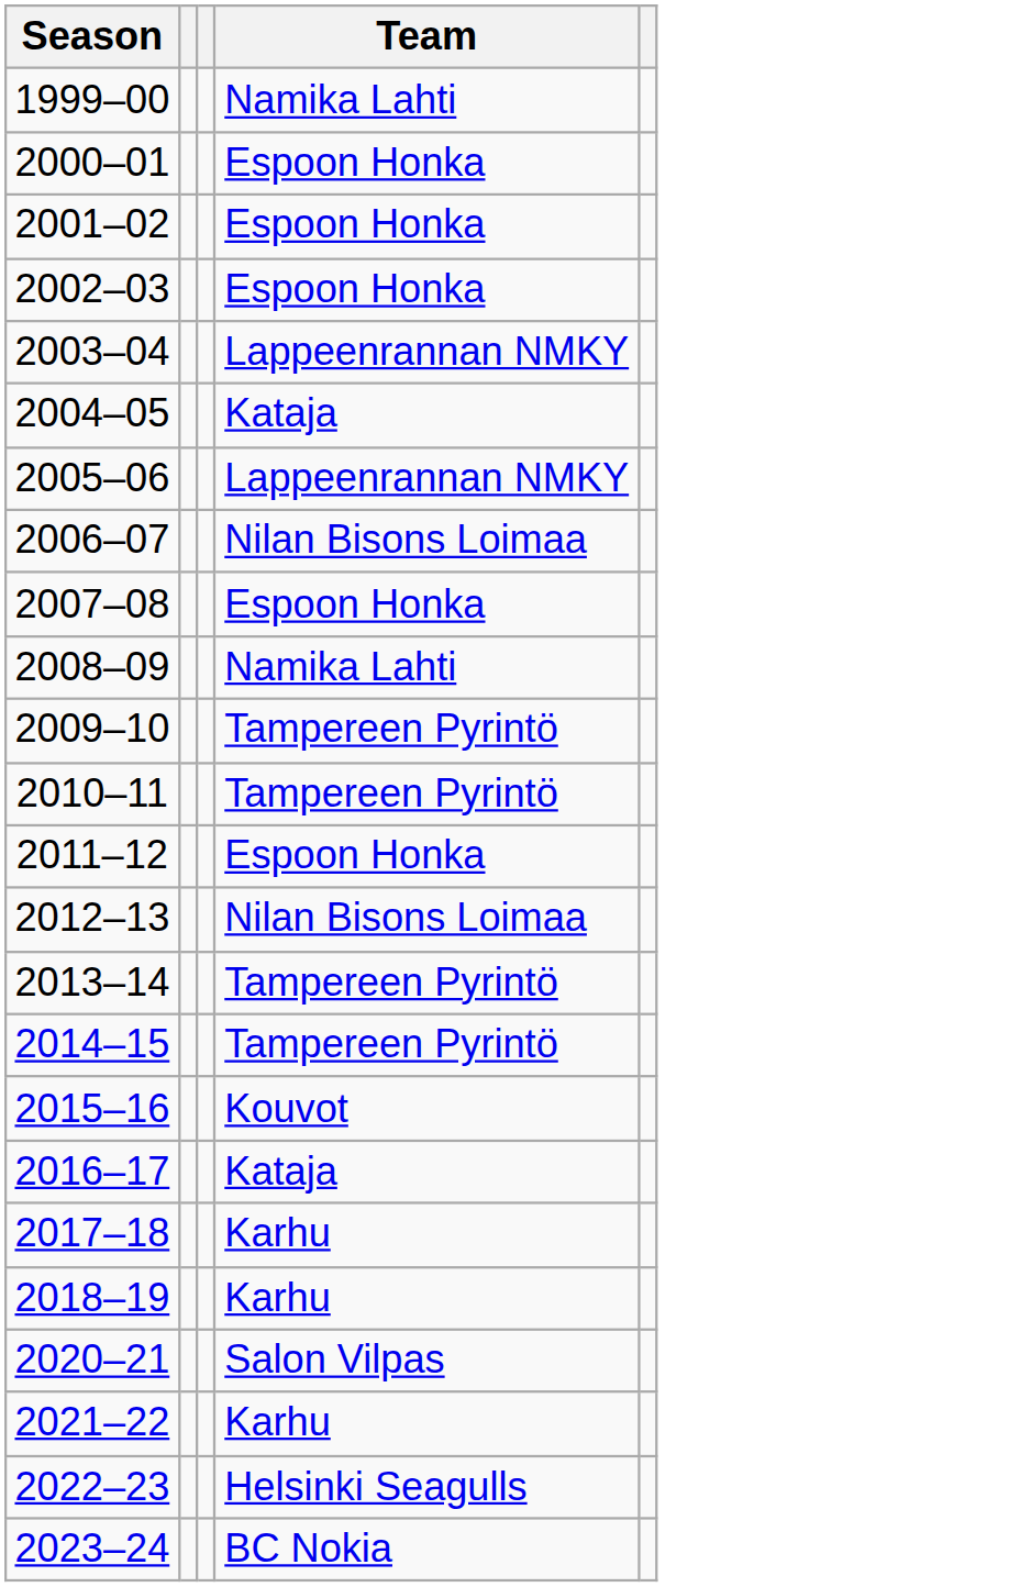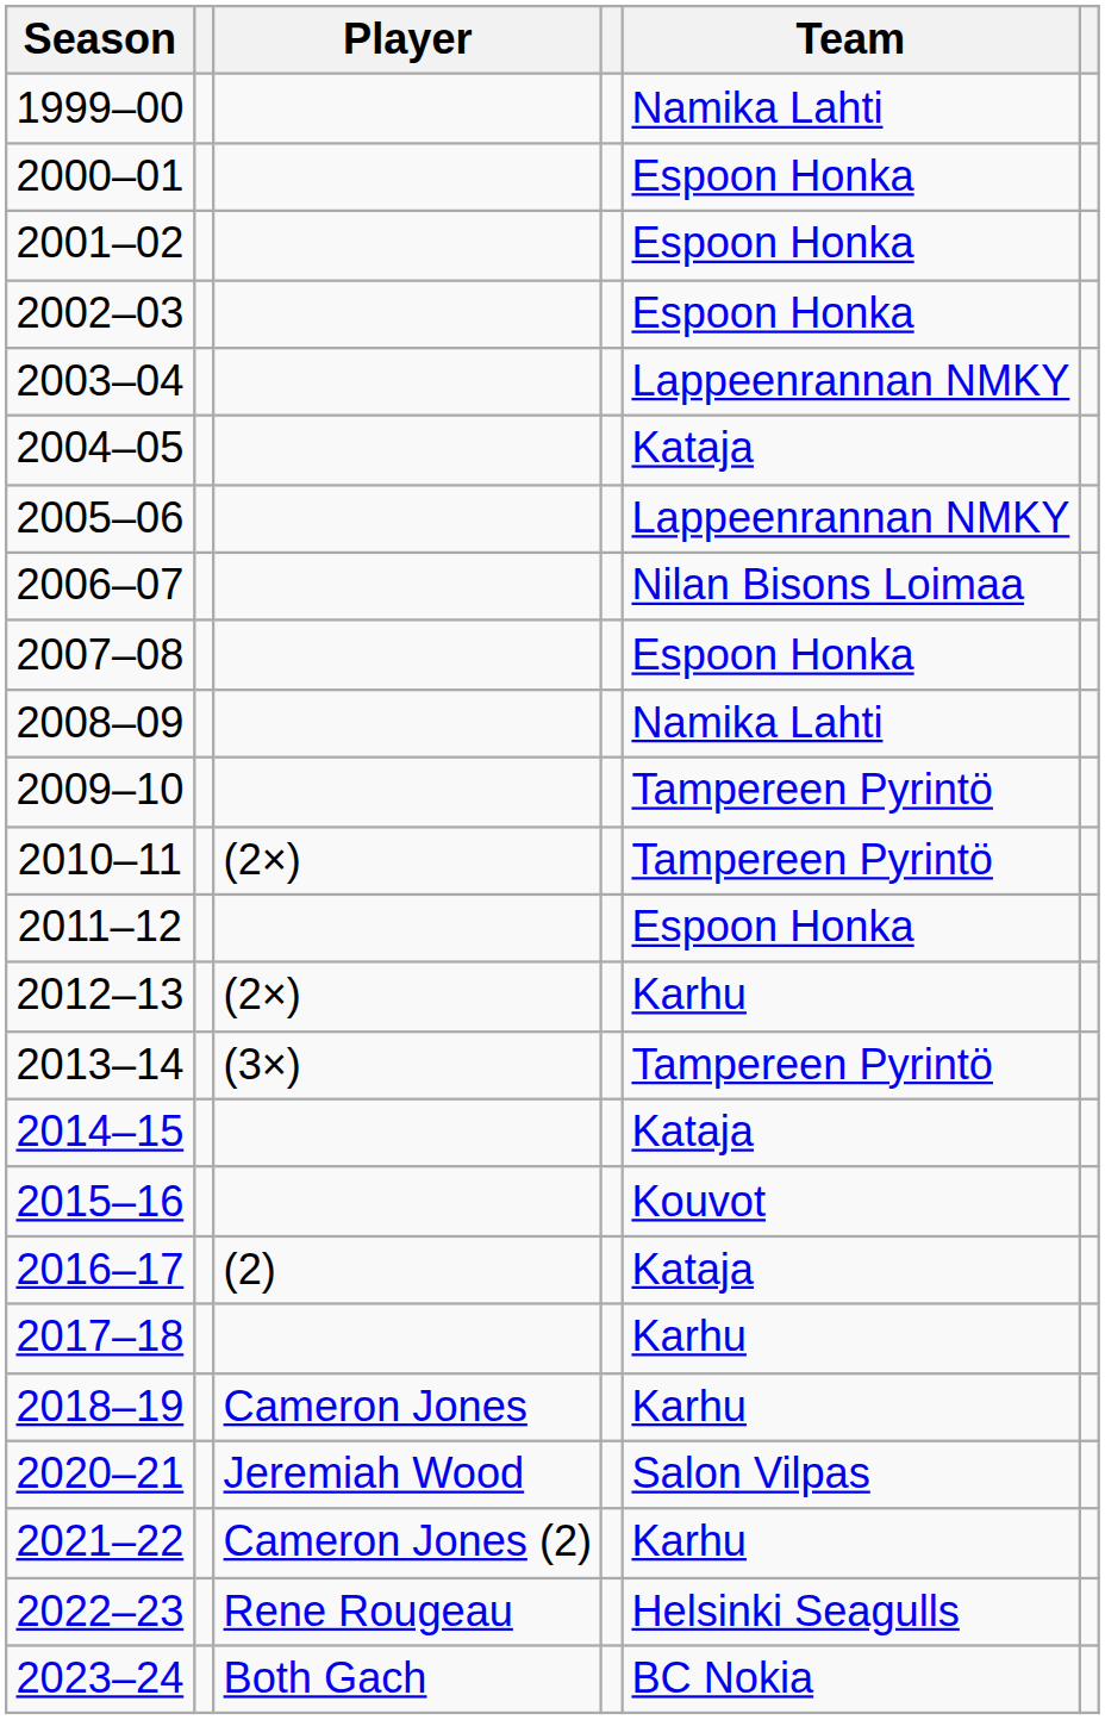 <table class="wikitable sortable">
 <tr>
 <th>Season</th>
 <th></th>
+<th>Player</th>
 <th></th>
 <th>Team</th>
 <th class=unsortable></th>
 </tr>
 <tr>
 <td style="text-align:center;">1999–00</td>
 <td style="text-align:center;"></td>
+<td></td>
 <td style="text-align:center;"></td>
 <td><a href='#'>Namika Lahti</a></td>
 <td></td>
 </tr>
 <tr>
 <td style="text-align:center;">2000–01</td>
 <td style="text-align:center;"></td>
+<td></td>
 <td style="text-align:center;"></td>
 <td><a href='#'>Espoon Honka</a></td>
 <td></td>
 </tr>
 <tr>
 <td style="text-align:center;">2001–02</td>
 <td style="text-align:center;"></td>
+<td></td>
 <td style="text-align:center;"></td>
 <td><a href='#'>Espoon Honka</a></td>
 <td></td>
 </tr>
 <tr>
 <td style="text-align:center;">2002–03</td>
 <td style="text-align:center;"></td>
+<td></td>
 <td style="text-align:center;"></td>
 <td><a href='#'>Espoon Honka</a></td>
 <td></td>
 </tr>
 <tr>
 <td style="text-align:center;">2003–04</td>
 <td style="text-align:center;"></td>
+<td></td>
 <td style="text-align:center;"></td>
 <td><a href='#'>Lappeenrannan NMKY</a></td>
 <td></td>
 </tr>
 <tr>
 <td style="text-align:center;">2004–05</td>
 <td style="text-align:center;"></td>
+<td></td>
 <td style="text-align:center;"></td>
 <td><a href='#'>Kataja</a></td>
 <td></td>
 </tr>
 <tr>
 <td style="text-align:center;">2005–06</td>
 <td style="text-align:center;"></td>
+<td></td>
 <td style="text-align:center;"></td>
 <td><a href='#'>Lappeenrannan NMKY</a></td>
 <td></td>
 </tr>
 <tr>
 <td style="text-align:center;">2006–07</td>
 <td style="text-align:center;"></td>
+<td></td>
 <td style="text-align:center;"></td>
 <td><a href='#'>Nilan Bisons Loimaa</a></td>
 <td></td>
 </tr>
 <tr>
 <td style="text-align:center;">2007–08</td>
 <td style="text-align:center;"></td>
+<td></td>
 <td style="text-align:center;"></td>
 <td><a href='#'>Espoon Honka</a></td>
 <td></td>
 </tr>
 <tr>
 <td style="text-align:center;">2008–09</td>
 <td style="text-align:center;"></td>
+<td></td>
 <td style="text-align:center;"></td>
 <td><a href='#'>Namika Lahti</a></td>
 <td></td>
 </tr>
 <tr>
 <td style="text-align:center;">2009–10</td>
 <td style="text-align:center;"></td>
+<td></td>
 <td style="text-align:center;"></td>
 <td><a href='#'>Tampereen Pyrintö</a></td>
 <td align=center></td>
 </tr>
 <tr>
 <td style="text-align:center;">2010–11</td>
 <td style="text-align:center;"></td>
+<td> (2×)</td>
 <td style="text-align:center;"></td>
 <td><a href='#'>Tampereen Pyrintö</a></td>
 <td></td>
 </tr>
 <tr>
 <td style="text-align:center;">2011–12</td>
 <td style="text-align:center;"></td>
+<td></td>
 <td style="text-align:center;"></td>
 <td><a href='#'>Espoon Honka</a></td>
 <td align=center></td>
 </tr>
 <tr>
 <td style="text-align:center;">2012–13</td>
 <td style="text-align:center;"></td>
+<td> (2×)</td>
 <td style="text-align:center;"></td>
-<td><a href='#'>Nilan Bisons Loimaa</a></td>
+<td><a href='#'>Karhu</a></td>
 <td align=center></td>
 </tr>
 <tr>
 <td style="text-align:center;">2013–14</td>
 <td style="text-align:center;"></td>
+<td> (3×)</td>
 <td style="text-align:center;"></td>
 <td><a href='#'>Tampereen Pyrintö</a></td>
 <td align=center></td>
 </tr>
 <tr>
 <td style="text-align:center;"><a href='#'>2014–15</a></td>
 <td style="text-align:center;"></td>
+<td></td>
 <td style="text-align:center;"></td>
-<td><a href='#'>Tampereen Pyrintö</a></td>
+<td><a href='#'>Kataja</a></td>
 <td align=center></td>
 </tr>
 <tr>
 <td style="text-align:center;"><a href='#'>2015–16</a></td>
 <td style="text-align:center;"></td>
+<td></td>
 <td style="text-align:center;"></td>
 <td><a href='#'>Kouvot</a></td>
 <td align=center></td>
 </tr>
 <tr>
 <td style="text-align:center;"><a href='#'>2016–17</a></td>
 <td style="text-align:center;"></td>
+<td> (2)</td>
 <td style="text-align:center;"></td>
 <td><a href='#'>Kataja</a></td>
 <td align=center></td>
 </tr>
 <tr>
 <td style="text-align:center;"><a href='#'>2017–18</a></td>
 <td style="text-align:center;"></td>
+<td></td>
 <td style="text-align:center;"></td>
 <td><a href='#'>Karhu</a></td>
 <td align=center></td>
 </tr>
 <tr>
 <td style="text-align:center;"><a href='#'>2018–19</a></td>
 <td style="text-align:center;"></td>
+<td><a href='#'>Cameron Jones</a></td>
 <td style="text-align:center;"></td>
 <td><a href='#'>Karhu</a></td>
 <td align=center></td>
 </tr>
 <tr>
 <td style="text-align:center;"><a href='#'>2020–21</a></td>
 <td style="text-align:center;"></td>
+<td><a href='#'>Jeremiah Wood</a></td>
 <td style="text-align:center;"></td>
 <td><a href='#'>Salon Vilpas</a></td>
 <td align=center></td>
 </tr>
 <tr>
 <td style="text-align:center;"><a href='#'>2021–22</a></td>
 <td style="text-align:center;"></td>
+<td><a href='#'>Cameron Jones</a> (2)</td>
 <td style="text-align:center;"></td>
 <td><a href='#'>Karhu</a></td>
 <td align=center></td>
 </tr>
 <tr>
 <td style="text-align:center;"><a href='#'>2022–23</a></td>
 <td style="text-align:center;"></td>
+<td><a href='#'>Rene Rougeau</a></td>
 <td style="text-align:center;"></td>
 <td><a href='#'>Helsinki Seagulls</a></td>
 <td align=center></td>
 </tr>
 <tr>
 <td style="text-align:center;"><a href='#'>2023–24</a></td>
 <td style="text-align:center;"></td>
+<td><a href='#'>Both Gach</a></td>
 <td style="text-align:center;"></td>
 <td><a href='#'>BC Nokia</a></td>
 <td align=center></td>
 </tr>
 </table>
